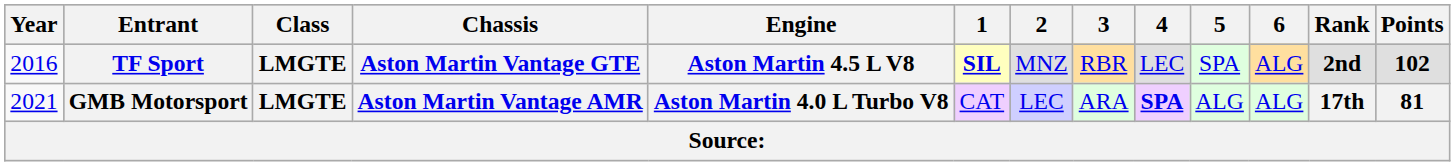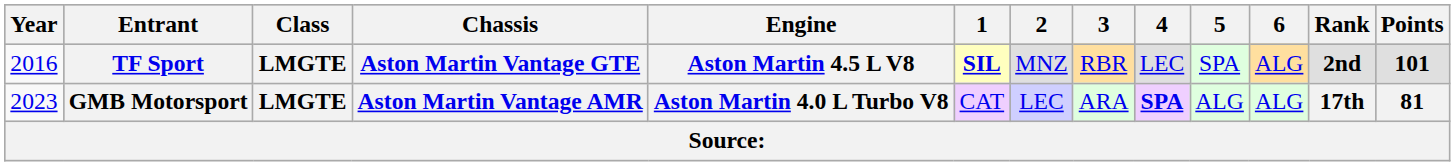 <table class="wikitable" style="text-align:center; font-size:90%">
 <tr>
 <th>Year</th>
 <th>Entrant</th>
 <th>Class</th>
 <th>Chassis</th>
 <th>Engine</th>
 <th>1</th>
 <th>2</th>
 <th>3</th>
 <th>4</th>
 <th>5</th>
 <th>6</th>
 <th>Rank</th>
 <th>Points</th>
 </tr>
 <tr>
 <td><a href='#'>2016</a></td>
 <th><a href='#'>TF Sport</a></th>
 <th>LMGTE</th>
 <th><a href='#'>Aston Martin Vantage GTE</a></th>
 <th><a href='#'>Aston Martin</a> 4.5 L V8</th>
 <td style="background:#FFFFBF;"><strong><a href='#'>SIL</a></strong><br></td>
 <td style="background:#DFDFDF;"><a href='#'>MNZ</a><br></td>
 <td style="background:#FFDF9F;"><a href='#'>RBR</a><br></td>
 <td style="background:#DFDFDF;"><a href='#'>LEC</a><br></td>
 <td style="background:#DFFFDF;"><a href='#'>SPA</a><br></td>
 <td style="background:#FFDF9F;"><a href='#'>ALG</a><br></td>
 <th style="background:#DFDFDF;">2nd</th>
-<th style="background:#DFDFDF;">102</th>
+<th style="background:#DFDFDF;">101</th>
 </tr>
 <tr>
-<td><a href='#'>2021</a></td>
+<td><a href='#'>2023</a></td>
 <th>GMB Motorsport</th>
 <th>LMGTE</th>
 <th><a href='#'>Aston Martin Vantage AMR</a></th>
 <th><a href='#'>Aston Martin</a> 4.0 L Turbo V8</th>
 <td style="background:#EFCFFF;"><a href='#'>CAT</a><br></td>
 <td style="background:#CFCFFF;"><a href='#'>LEC</a><br></td>
 <td style="background:#DFFFDF;"><a href='#'>ARA</a><br></td>
 <td style="background:#EFCFFF;"><strong><a href='#'>SPA</a><br></strong></td>
 <td style="background:#DFFFDF;"><a href='#'>ALG</a><br></td>
 <td style="background:#DFFFDF;"><a href='#'>ALG</a><br></td>
 <th>17th</th>
 <th>81</th>
 </tr>
 <tr>
 <th colspan="13">Source:</th>
 </tr>
 </table>
